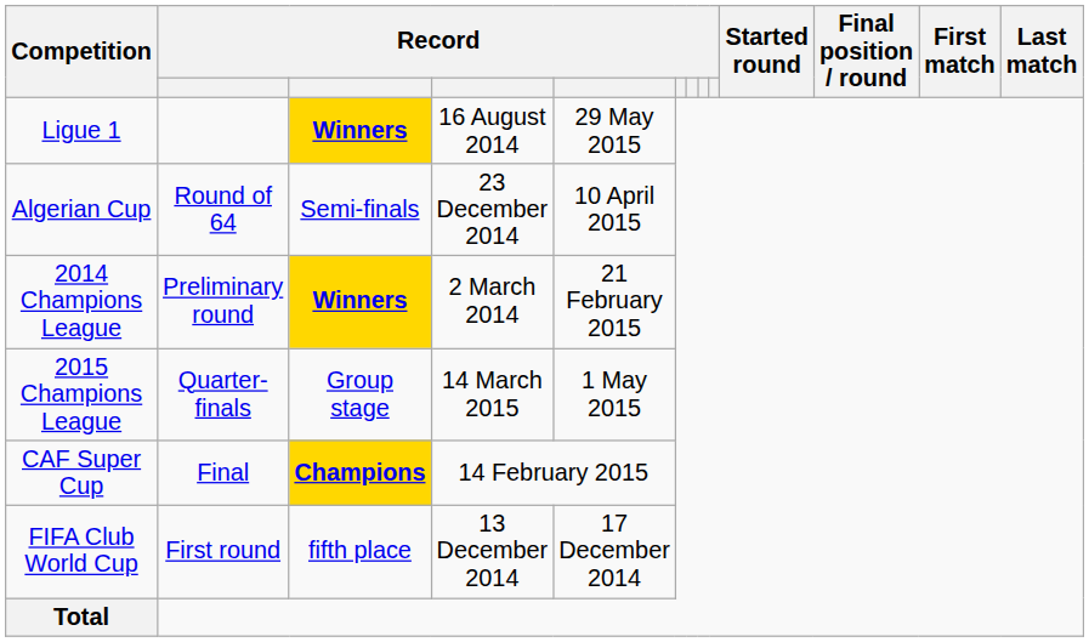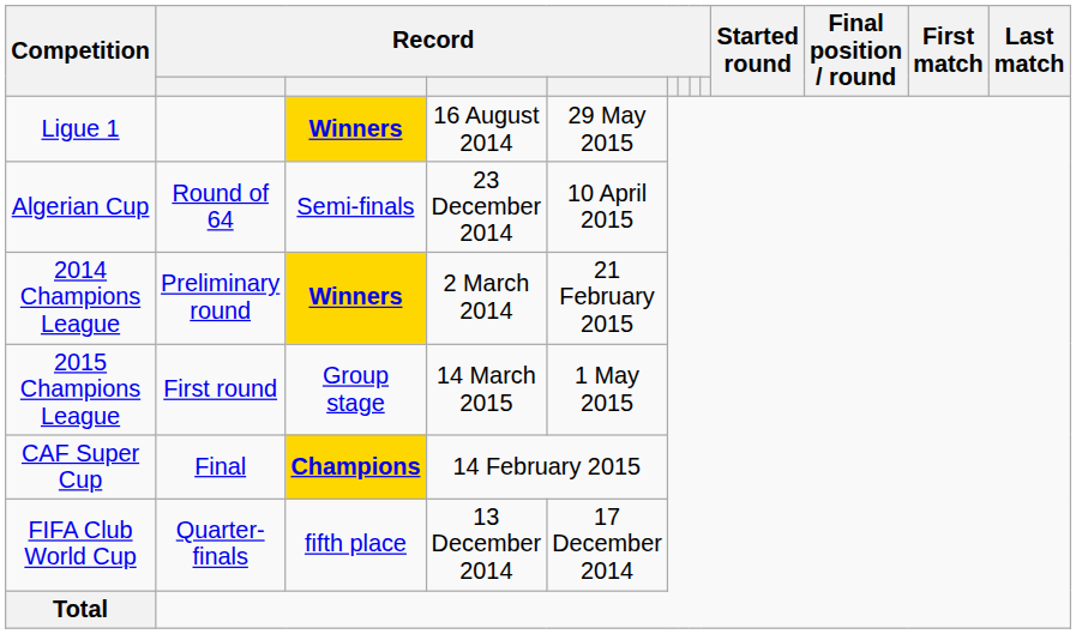 <table class="wikitable" style="text-align: center">
 <tr>
 <th rowspan=2>Competition</th>
 <th colspan=8>Record</th>
 <th rowspan=2>Started round</th>
 <th rowspan=2>Final position / round</th>
 <th rowspan=2>First match</th>
 <th rowspan=2>Last match</th>
 </tr>
 <tr>
 <th></th>
 <th></th>
 <th></th>
 <th></th>
 <th></th>
 <th></th>
 <th></th>
 <th></th>
 </tr>
 <tr>
 <td><a href='#'>Ligue 1</a><br></td>
 <td></td>
 <td style="background:gold;"><a href='#'><strong>Winners</strong></a></td>
 <td>16 August 2014</td>
 <td>29 May 2015</td>
 </tr>
 <tr>
 <td><a href='#'>Algerian Cup</a><br></td>
 <td><a href='#'>Round of 64</a></td>
 <td><a href='#'>Semi-finals</a></td>
 <td>23 December 2014</td>
 <td>10 April 2015</td>
 </tr>
 <tr>
 <td><a href='#'>2014 Champions League</a><br></td>
 <td><a href='#'>Preliminary round</a></td>
 <td style="background:gold;"><a href='#'><strong>Winners</strong></a></td>
 <td>2 March 2014</td>
 <td>21 February 2015</td>
 </tr>
 <tr>
 <td><a href='#'>2015 Champions League</a><br></td>
-<td><a href='#'>Quarter-finals</a></td>
+<td><a href='#'>First round</a></td>
 <td><a href='#'>Group stage</a></td>
 <td>14 March 2015</td>
 <td>1 May 2015</td>
 </tr>
 <tr>
 <td><a href='#'>CAF Super Cup</a><br></td>
 <td><a href='#'>Final</a></td>
 <td style="background:gold;"><a href='#'><strong>Champions</strong></a></td>
 <td – colspan=2>14 February 2015</td>
 </tr>
 <tr>
 <td><a href='#'>FIFA Club World Cup</a><br></td>
-<td><a href='#'>First round</a></td>
+<td><a href='#'>Quarter-finals</a></td>
 <td><a href='#'>fifth place</a></td>
 <td>13 December 2014</td>
 <td>17 December 2014</td>
 </tr>
 <tr>
 <th>Total<br></th>
 </tr>
 </table>
